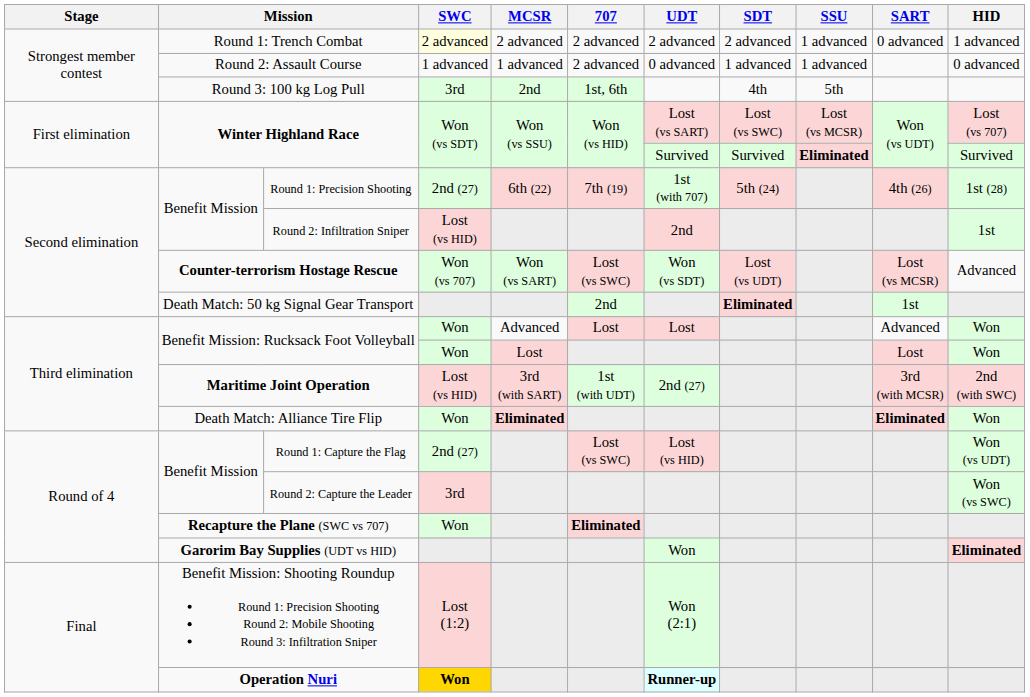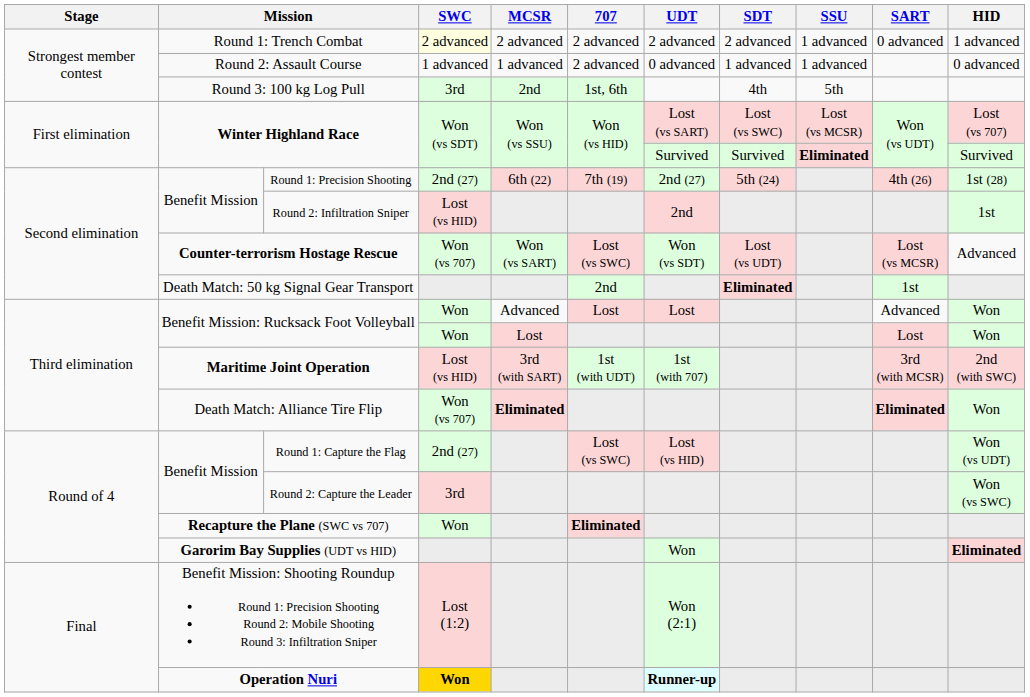 <table class="wikitable mw-collapsible mw-collapsed" style="font-size:90%; text-align:center;">
 <tr>
 <th>Stage</th>
 <th colspan="2">Mission</th>
 <th><a href='#'>SWC</a></th>
 <th><a href='#'>MCSR</a></th>
 <th><a href='#'>707</a></th>
 <th><a href='#'>UDT</a></th>
 <th><a href='#'>SDT</a></th>
 <th><a href='#'>SSU</a></th>
 <th><a href='#'>SART</a></th>
 <th>HID</th>
 </tr>
 <tr>
 <td rowspan="3" style="max-width:10em">Strongest member contest</td>
 <td colspan="2">Round 1: Trench Combat</td>
 <td style="background: lightyellow;">2 advanced</td>
 <td>2 advanced</td>
 <td>2 advanced</td>
 <td>2 advanced</td>
 <td>2 advanced</td>
 <td>1 advanced</td>
 <td>0 advanced</td>
 <td>1 advanced</td>
 </tr>
 <tr>
 <td colspan="2">Round 2: Assault Course</td>
 <td>1 advanced</td>
 <td>1 advanced</td>
 <td>2 advanced</td>
 <td>0 advanced</td>
 <td>1 advanced</td>
 <td>1 advanced</td>
 <td></td>
 <td>0 advanced</td>
 </tr>
 <tr>
 <td colspan="2">Round 3: 100 kg Log Pull</td>
 <td bgcolor="#DFD">3rd</td>
 <td bgcolor="#DFD">2nd</td>
 <td bgcolor="#DFD">1st, 6th</td>
 <td></td>
 <td>4th</td>
 <td>5th</td>
 <td></td>
 <td></td>
 </tr>
 <tr>
 <td rowspan="2">First elimination</td>
 <td colspan="2" rowspan="2"><strong>Winter Highland Race</strong></td>
 <td rowspan="2" bgcolor="#DFD">Won<br><small>(vs SDT)</small></td>
 <td rowspan="2" bgcolor="#DFD">Won<br><small>(vs SSU)</small></td>
 <td rowspan="2" bgcolor="#DFD">Won<br><small>(vs HID)</small></td>
 <td bgcolor="#FCD6D7">Lost<br><small>(vs SART)</small></td>
 <td bgcolor="#FCD6D7">Lost<br><small>(vs SWC)</small></td>
 <td bgcolor="#FCD6D7">Lost<br><small>(vs MCSR)</small></td>
 <td rowspan="2" bgcolor="#DFD">Won<br><small>(vs UDT)</small></td>
 <td bgcolor="#FCD6D7">Lost<br><small>(vs 707)</small></td>
 </tr>
 <tr>
 <td bgcolor="#DFD">Survived</td>
 <td bgcolor="#DFD">Survived</td>
 <td bgcolor="#FCD6D7"><strong>Eliminated</strong></td>
 <td bgcolor="#DFD">Survived</td>
 </tr>
 <tr>
 <td rowspan="4">Second elimination</td>
 <td rowspan="2">Benefit Mission</td>
 <td><small>Round 1: Precision Shooting</small></td>
 <td bgcolor="#DFD">2nd <small>(27)</small></td>
 <td bgcolor="#FCD6D7">6th <small>(22)</small></td>
 <td bgcolor="#FCD6D7">7th <small>(19)</small></td>
-<td bgcolor="#DFD">1st<br><small>(with 707)</small></td>
+<td bgcolor="#DFD">2nd <small>(27)</small></td>
 <td bgcolor="#FCD6D7">5th <small>(24)</small></td>
 <td bgcolor="#ECECEC"></td>
 <td bgcolor="#FCD6D7">4th <small>(26)</small></td>
 <td bgcolor="#DFD">1st <small>(28)</small></td>
 </tr>
 <tr>
 <td><small>Round 2: Infiltration Sniper</small></td>
 <td bgcolor="#FCD6D7">Lost<br><small>(vs HID)</small></td>
 <td bgcolor="#ECECEC"></td>
 <td bgcolor="#ECECEC"></td>
 <td bgcolor="#FCD6D7">2nd</td>
 <td bgcolor="#ECECEC"></td>
 <td bgcolor="#ECECEC"></td>
 <td bgcolor="#ECECEC"></td>
 <td bgcolor="#DFD">1st</td>
 </tr>
 <tr>
 <td colspan="2"><strong>Counter-terrorism Hostage Rescue</strong></td>
 <td bgcolor="#DFD">Won<br><small>(vs 707)</small></td>
 <td bgcolor="#DFD">Won<br><small>(vs SART)</small></td>
 <td bgcolor="#FCD6D7">Lost<br><small>(vs SWC)</small></td>
 <td bgcolor="#DFD">Won<br><small>(vs SDT)</small></td>
 <td bgcolor="#FCD6D7">Lost<br><small>(vs UDT)</small></td>
 <td bgcolor="#ECECEC"></td>
 <td bgcolor="#FCD6D7">Lost<br><small>(vs MCSR)</small></td>
 <td>Advanced</td>
 </tr>
 <tr>
 <td colspan="2">Death Match: 50 kg Signal Gear Transport</td>
 <td bgcolor="#ECECEC"></td>
 <td bgcolor="#ECECEC"></td>
 <td bgcolor="#DFD">2nd</td>
 <td bgcolor="#ECECEC"></td>
 <td bgcolor="#FCD6D7"><strong>Eliminated</strong></td>
 <td bgcolor="#ECECEC"></td>
 <td bgcolor="#DFD">1st</td>
 <td bgcolor="#ECECEC"></td>
 </tr>
 <tr>
 <td rowspan="4">Third elimination</td>
 <td colspan="2" rowspan="2">Benefit Mission: Rucksack Foot Volleyball</td>
 <td bgcolor="#DFD">Won</td>
 <td>Advanced</td>
 <td bgcolor="#FCD6D7">Lost</td>
 <td bgcolor="#FCD6D7">Lost</td>
 <td bgcolor="#ECECEC"></td>
 <td bgcolor="#ECECEC"></td>
 <td>Advanced</td>
 <td bgcolor="#DFD">Won</td>
 </tr>
 <tr>
 <td bgcolor="#DFD">Won</td>
 <td bgcolor="#FCD6D7">Lost</td>
 <td bgcolor="#ECECEC"></td>
 <td bgcolor="#ECECEC"></td>
 <td bgcolor="#ECECEC"></td>
 <td bgcolor="#ECECEC"></td>
 <td bgcolor="#FCD6D7">Lost</td>
 <td bgcolor="#DFD">Won</td>
 </tr>
 <tr>
 <td colspan="2"><strong>Maritime Joint Operation</strong></td>
 <td bgcolor="#FCD6D7">Lost<br><small>(vs HID)</small></td>
 <td bgcolor="#FCD6D7">3rd<br><small>(with SART)</small></td>
 <td bgcolor="#DFD">1st<br><small>(with UDT)</small></td>
-<td bgcolor="#DFD">2nd <small>(27)</small></td>
+<td bgcolor="#DFD">1st<br><small>(with 707)</small></td>
 <td bgcolor="#ECECEC"></td>
 <td bgcolor="#ECECEC"></td>
 <td bgcolor="#FCD6D7">3rd<br><small>(with MCSR)</small></td>
 <td bgcolor="#FCD6D7">2nd<br><small>(with SWC)</small></td>
 </tr>
 <tr>
 <td colspan="2">Death Match: Alliance Tire Flip</td>
-<td bgcolor="#DFD">Won</td>
+<td bgcolor="#DFD">Won<br><small>(vs 707)</small></td>
 <td bgcolor="#FCD6D7"><strong>Eliminated</strong></td>
 <td bgcolor="#ECECEC"></td>
 <td bgcolor="#ECECEC"></td>
 <td bgcolor="#ECECEC"></td>
 <td bgcolor="#ECECEC"></td>
 <td bgcolor="#FCD6D7"><strong>Eliminated</strong></td>
 <td bgcolor="#DFD">Won</td>
 </tr>
 <tr>
 <td rowspan="4">Round of 4</td>
 <td rowspan="2">Benefit Mission</td>
 <td><small>Round 1: Capture the Flag</small></td>
 <td bgcolor="#DFD">2nd <small>(27)</small></td>
 <td bgcolor="#ECECEC"></td>
 <td bgcolor="#FCD6D7">Lost<br><small>(vs SWC)</small></td>
 <td bgcolor="#FCD6D7">Lost<br><small>(vs HID)</small></td>
 <td bgcolor="#ECECEC"></td>
 <td bgcolor="#ECECEC"></td>
 <td bgcolor="#ECECEC"></td>
 <td bgcolor="#DFD">Won<br><small>(vs UDT)</small></td>
 </tr>
 <tr>
 <td><small>Round 2: Capture the Leader</small></td>
 <td bgcolor="#FCD6D7">3rd</td>
 <td bgcolor="#ECECEC"></td>
 <td bgcolor="#ECECEC"></td>
 <td bgcolor="#ECECEC"></td>
 <td bgcolor="#ECECEC"></td>
 <td bgcolor="#ECECEC"></td>
 <td bgcolor="#ECECEC"></td>
 <td bgcolor="#DFD">Won<br><small>(vs SWC)</small></td>
 </tr>
 <tr>
 <td colspan="2"><strong>Recapture the Plane</strong> <small>(SWC vs 707)</small></td>
 <td bgcolor="#DFD">Won</td>
 <td bgcolor="#ECECEC"></td>
 <td bgcolor="#FCD6D7"><strong>Eliminated</strong></td>
 <td bgcolor="#ECECEC"></td>
 <td bgcolor="#ECECEC"></td>
 <td bgcolor="#ECECEC"></td>
 <td bgcolor="#ECECEC"></td>
 <td bgcolor="#ECECEC"></td>
 </tr>
 <tr>
 <td colspan="2"><strong>Garorim Bay Supplies</strong> <small>(UDT vs HID)</small></td>
 <td bgcolor="#ECECEC"></td>
 <td bgcolor="#ECECEC"></td>
 <td bgcolor="#ECECEC"></td>
 <td bgcolor="#DFD">Won</td>
 <td bgcolor="#ECECEC"></td>
 <td bgcolor="#ECECEC"></td>
 <td bgcolor="#ECECEC"></td>
 <td bgcolor="#FCD6D7"><strong>Eliminated</strong></td>
 </tr>
 <tr>
 <td rowspan="2">Final</td>
 <td colspan="2">Benefit Mission: Shooting Roundup<br><ul><li><small>Round 1: Precision Shooting</small></li><li><small>Round 2: Mobile Shooting</small></li><li><small>Round 3: Infiltration Sniper</small></li></ul></td>
 <td bgcolor="#FCD6D7">Lost<br>(1:2)</td>
 <td bgcolor="#ECECEC"></td>
 <td bgcolor="#ECECEC"></td>
 <td bgcolor="#DFD">Won<br>(2:1)</td>
 <td bgcolor="#ECECEC"></td>
 <td bgcolor="#ECECEC"></td>
 <td bgcolor="#ECECEC"></td>
 <td bgcolor="#ECECEC"></td>
 </tr>
 <tr>
 <td colspan="2"><strong>Operation <a href='#'>Nuri</a></strong></td>
 <td bgcolor="gold"><strong>Won</strong></td>
 <td bgcolor="#ECECEC"></td>
 <td bgcolor="#ECECEC"></td>
 <td bgcolor="#DFF"><strong>Runner-up</strong></td>
 <td bgcolor="#ECECEC"></td>
 <td bgcolor="#ECECEC"></td>
 <td bgcolor="#ECECEC"></td>
 <td bgcolor="#ECECEC"></td>
 </tr>
 </table>
